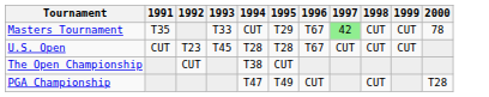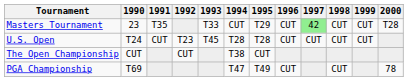 <table class="wikitable" style="font-size:95%;text-align:center;">
 <tr>
 <th>Tournament</th>
+<th>1990</th>
 <th>1991</th>
 <th>1992</th>
 <th>1993</th>
 <th>1994</th>
 <th>1995</th>
 <th>1996</th>
 <th>1997</th>
 <th>1998</th>
 <th>1999</th>
 <th>2000</th>
 </tr>
 <tr>
 <td align=left><a href='#'>Masters Tournament</a></td>
+<td>23</td>
 <td>T35</td>
 <td style="background:#eeeeee;"></td>
 <td>T33</td>
 <td>CUT</td>
 <td>T29</td>
-<td>T67</td>
+<td>CUT</td>
 <td style="background: lightgreen;">42</td>
 <td>CUT</td>
 <td>CUT</td>
-<td>78</td>
+<td>T28</td>
 </tr>
 <tr>
 <td align=left><a href='#'>U.S. Open</a></td>
+<td>T24</td>
 <td>CUT</td>
 <td>T23</td>
 <td>T45</td>
 <td>T28</td>
 <td>T28</td>
-<td>T67</td>
+<td>CUT</td>
 <td>CUT</td>
 <td>CUT</td>
 <td>CUT</td>
 <td style="background:#eeeeee;"></td>
 </tr>
 <tr>
 <td align=left><a href='#'>The Open Championship</a></td>
+<td>CUT</td>
 <td style="background:#eeeeee;"></td>
 <td>CUT</td>
 <td style="background:#eeeeee;"></td>
 <td>T38</td>
 <td>CUT</td>
 <td style="background:#eeeeee;"></td>
 <td style="background:#eeeeee;"></td>
 <td style="background:#eeeeee;"></td>
 <td style="background:#eeeeee;"></td>
 <td style="background:#eeeeee;"></td>
 </tr>
 <tr>
 <td align=left><a href='#'>PGA Championship</a></td>
+<td>T69</td>
 <td style="background:#eeeeee;"></td>
 <td style="background:#eeeeee;"></td>
 <td style="background:#eeeeee;"></td>
 <td>T47</td>
 <td>T49</td>
 <td>CUT</td>
 <td style="background:#eeeeee;"></td>
 <td>CUT</td>
 <td style="background:#eeeeee;"></td>
-<td>T28</td>
+<td>78</td>
 </tr>
 </table>
